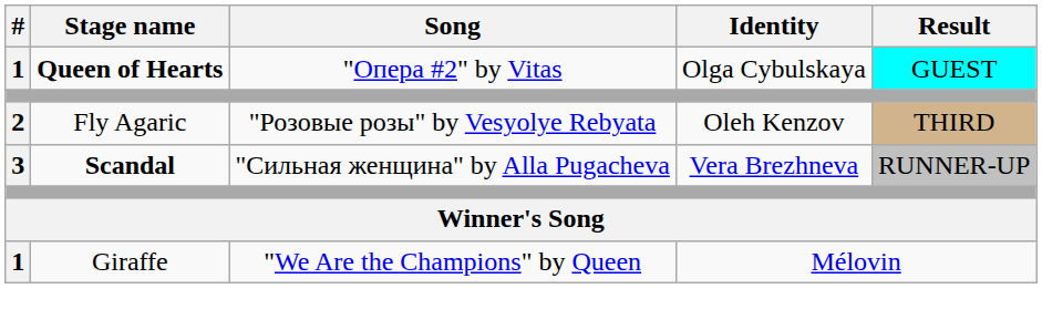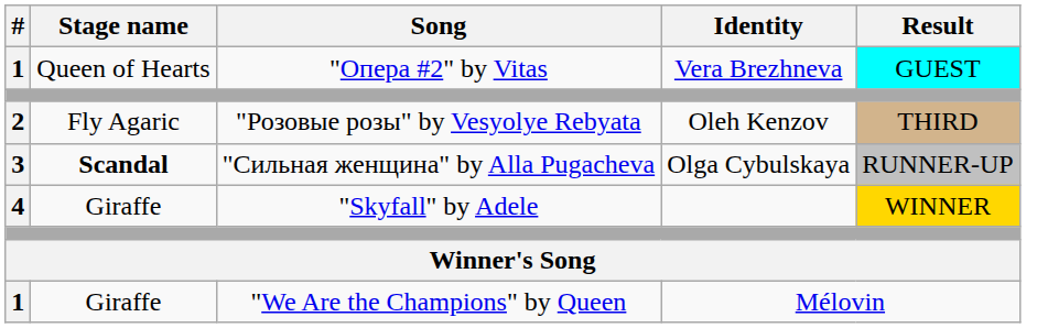 <table class="wikitable plainrowheaders" style="text-align: center">
 <tr>
 <th>#</th>
 <th>Stage name</th>
 <th>Song</th>
 <th>Identity</th>
 <th>Result</th>
 </tr>
 <tr>
 <th>1</th>
-<td><strong>Queen of Hearts</strong></td>
+<td>Queen of Hearts</td>
 <td>"<a href='#'>Опера #2</a>" by <a href='#'>Vitas</a></td>
-<td>Olga Cybulskaya</td>
+<td><a href='#'>Vera Brezhneva</a></td>
 <td bgcolor=#00ffff>GUEST</td>
 </tr>
 <tr>
 <td colspan="5" style="background:darkgray"></td>
 </tr>
 <tr>
 <th>2</th>
 <td>Fly Agaric</td>
 <td>"Розовые розы" by <a href='#'>Vesyolye Rebyata</a></td>
 <td>Oleh Kenzov</td>
 <td bgcolor=tan>THIRD</td>
 </tr>
 <tr>
 <th>3</th>
 <td><strong>Scandal</strong></td>
 <td>"Сильная женщина" by <a href='#'>Alla Pugacheva</a></td>
-<td><a href='#'>Vera Brezhneva</a></td>
+<td>Olga Cybulskaya</td>
 <td bgcolor=silver>RUNNER-UP</td>
+</tr>
+<tr>
+<th>4</th>
+<td>Giraffe</td>
+<td>"<a href='#'>Skyfall</a>" by <a href='#'>Adele</a></td>
+<td></td>
+<td bgcolor=gold>WINNER</td>
 </tr>
 <tr>
 <td colspan="5" style="background:darkgray"></td>
 </tr>
 <tr>
 <th colspan="5">Winner's Song</th>
 </tr>
 <tr>
 <th>1</th>
 <td>Giraffe</td>
 <td>"<a href='#'>We Are the Champions</a>" by <a href='#'>Queen</a></td>
 <td colspan="2"><a href='#'>Mélovin</a></td>
 </tr>
 </table>
